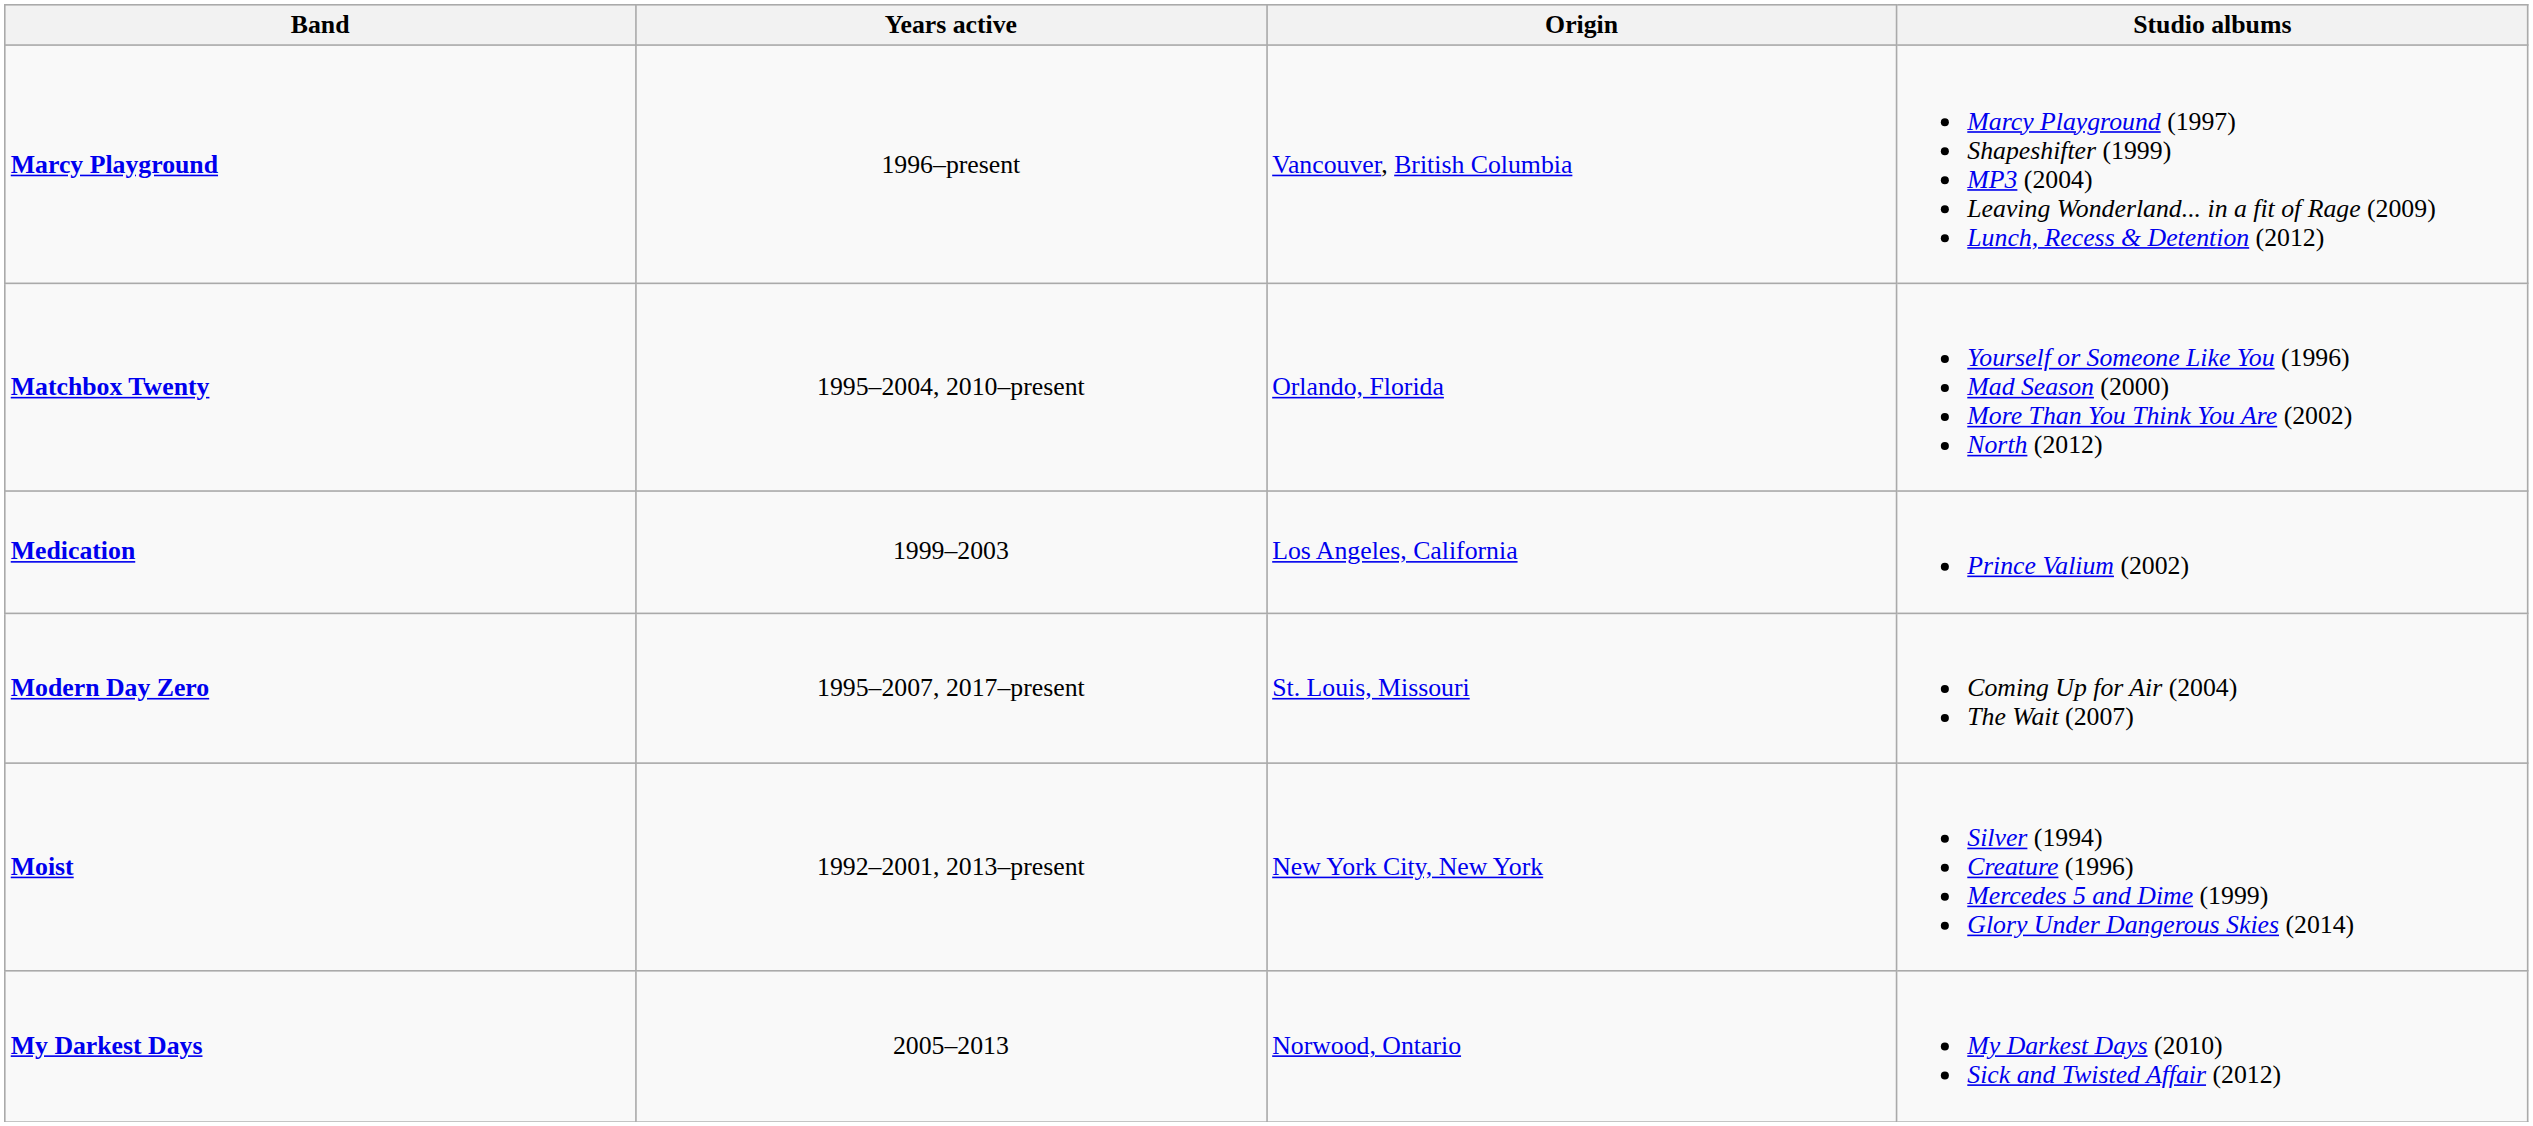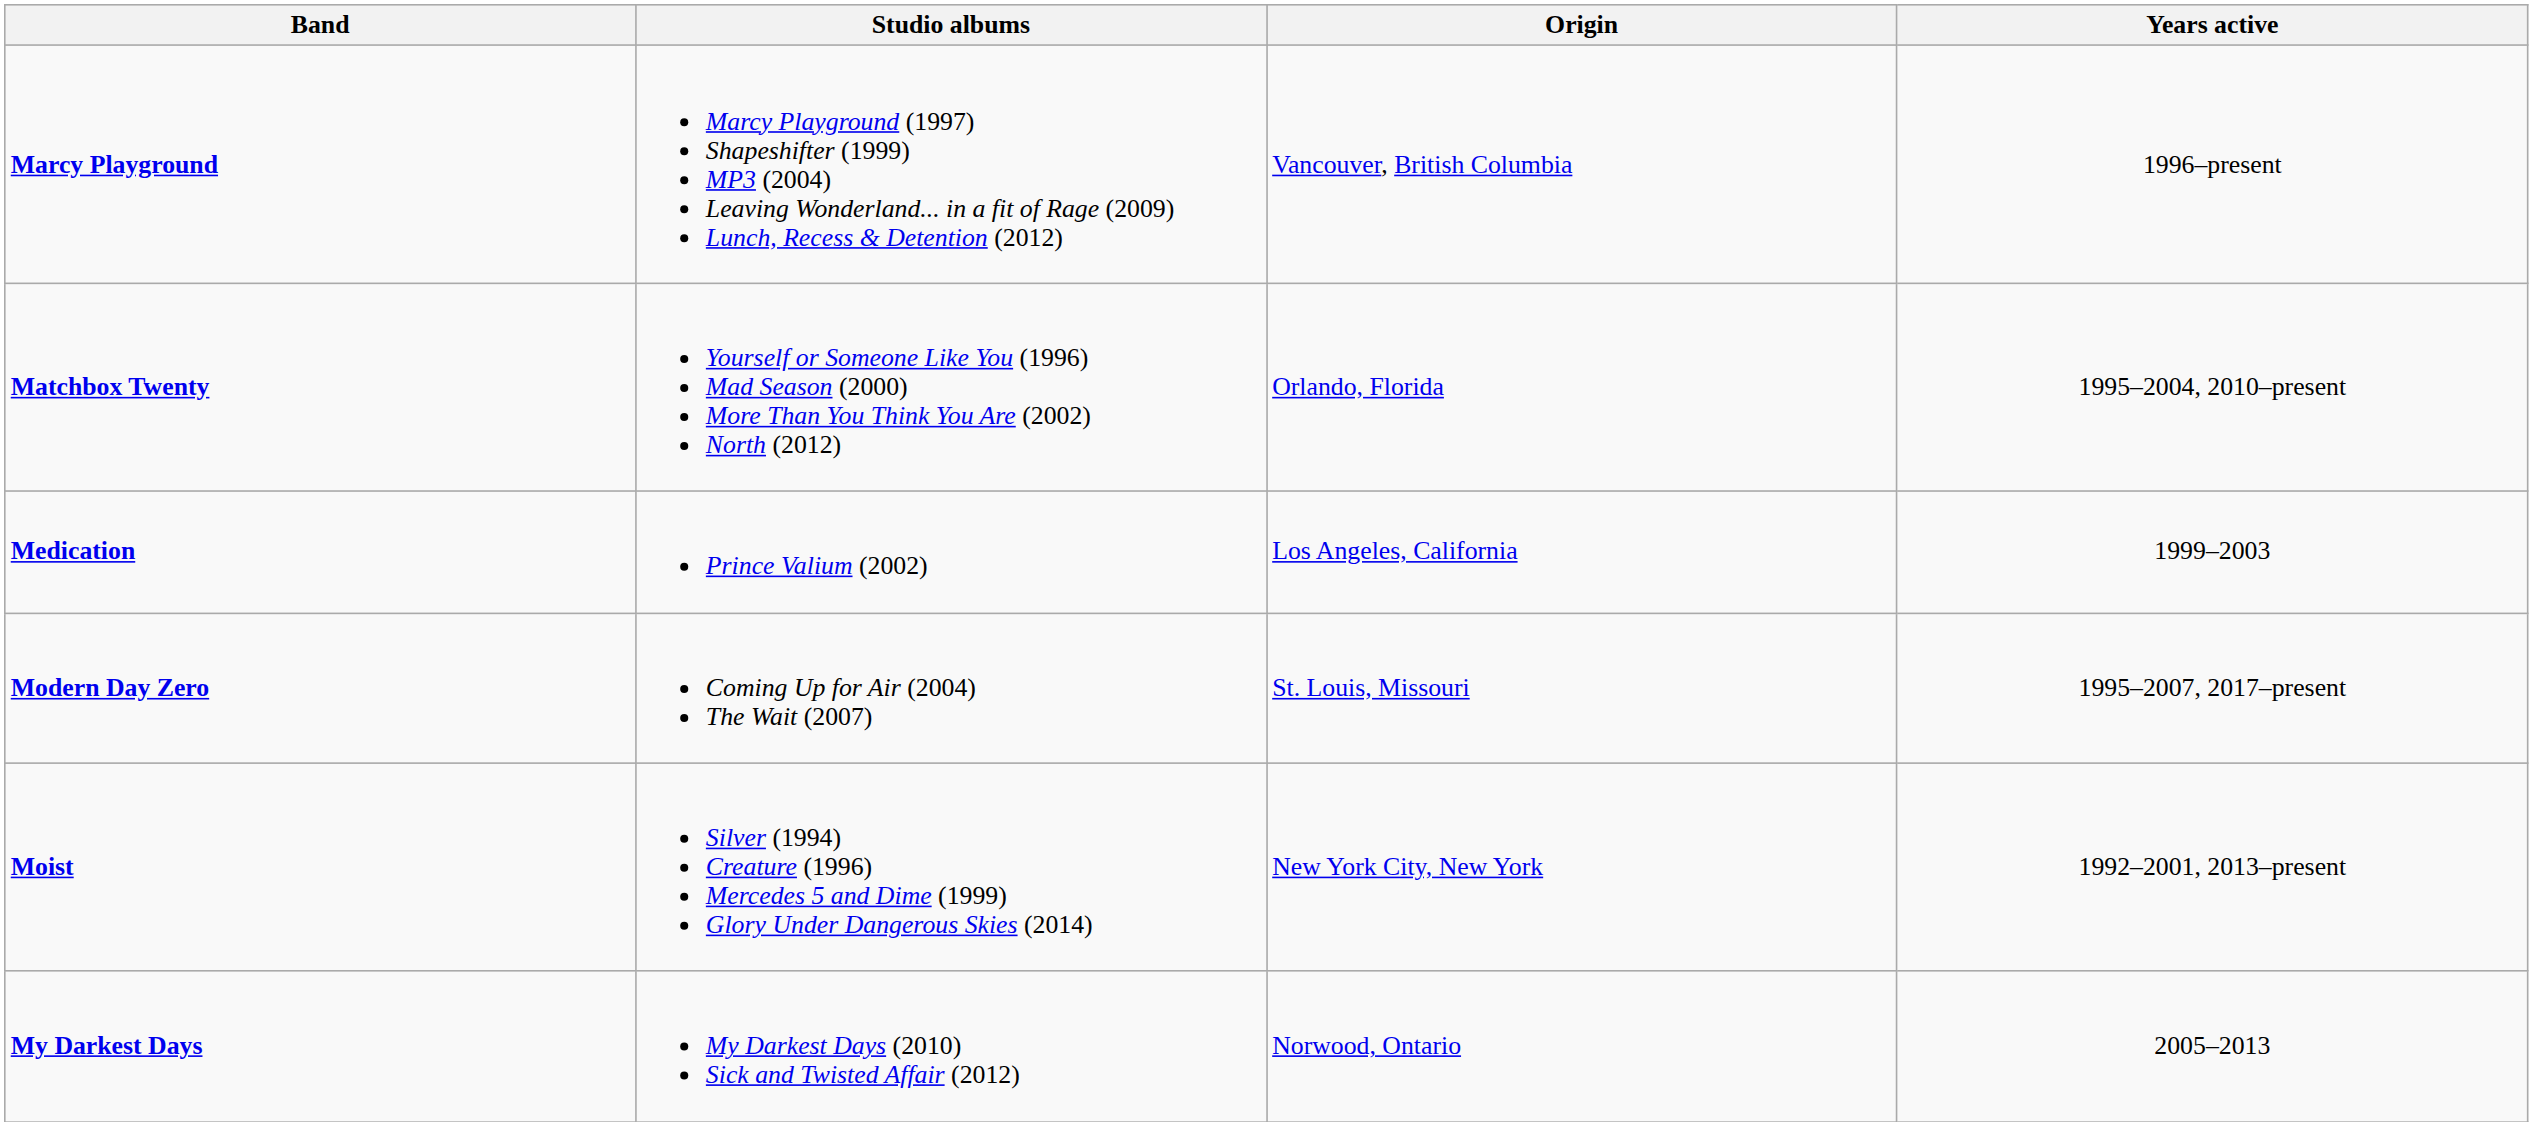 <table class="wikitable sortable">
 <tr>
 <th style="width:15%;">Band</th>
+<th style="width:15%;">Studio albums</th>
+<th style="width:15%;">Origin</th>
 <th style="width:15%;">Years active</th>
-<th style="width:15%;">Origin</th>
-<th style="width:15%;">Studio albums</th>
 </tr>
 <tr>
 <td><strong><a href='#'>Marcy Playground</a></strong></td>
+<td><br><ul><li><em><a href='#'>Marcy Playground</a></em> (1997)</li><li><em>Shapeshifter</em> (1999)</li><li><em><a href='#'>MP3</a></em> (2004)</li><li><em>Leaving Wonderland... in a fit of Rage</em> (2009)</li><li><em><a href='#'>Lunch, Recess & Detention</a></em> (2012)</li></ul></td>
+<td><a href='#'>Vancouver</a>, <a href='#'>British Columbia</a></td>
 <td style="text-align:center;">1996–present</td>
-<td><a href='#'>Vancouver</a>, <a href='#'>British Columbia</a></td>
-<td><br><ul><li><em><a href='#'>Marcy Playground</a></em> (1997)</li><li><em>Shapeshifter</em> (1999)</li><li><em><a href='#'>MP3</a></em> (2004)</li><li><em>Leaving Wonderland... in a fit of Rage</em> (2009)</li><li><em><a href='#'>Lunch, Recess & Detention</a></em> (2012)</li></ul></td>
 </tr>
 <tr>
 <td><strong><a href='#'>Matchbox Twenty</a></strong></td>
+<td><br><ul><li><em><a href='#'>Yourself or Someone Like You</a></em> (1996)</li><li><em><a href='#'>Mad Season</a></em> (2000)</li><li><em><a href='#'>More Than You Think You Are</a></em> (2002)</li><li><em><a href='#'>North</a></em> (2012)</li></ul></td>
+<td><a href='#'>Orlando, Florida</a></td>
 <td style="text-align:center;">1995–2004, 2010–present</td>
-<td><a href='#'>Orlando, Florida</a></td>
-<td><br><ul><li><em><a href='#'>Yourself or Someone Like You</a></em> (1996)</li><li><em><a href='#'>Mad Season</a></em> (2000)</li><li><em><a href='#'>More Than You Think You Are</a></em> (2002)</li><li><em><a href='#'>North</a></em> (2012)</li></ul></td>
 </tr>
 <tr>
 <td><strong><a href='#'>Medication</a></strong></td>
+<td><br><ul><li><em><a href='#'>Prince Valium</a></em> (2002)</li></ul></td>
+<td><a href='#'>Los Angeles, California</a></td>
 <td style="text-align:center;">1999–2003</td>
-<td><a href='#'>Los Angeles, California</a></td>
-<td><br><ul><li><em><a href='#'>Prince Valium</a></em> (2002)</li></ul></td>
 </tr>
 <tr>
 <td><strong><a href='#'>Modern Day Zero</a></strong></td>
+<td><br><ul><li><em>Coming Up for Air</em> (2004)</li><li><em>The Wait</em> (2007)</li></ul></td>
+<td><a href='#'>St. Louis, Missouri</a></td>
 <td style="text-align:center;">1995–2007, 2017–present</td>
-<td><a href='#'>St. Louis, Missouri</a></td>
-<td><br><ul><li><em>Coming Up for Air</em> (2004)</li><li><em>The Wait</em> (2007)</li></ul></td>
 </tr>
 <tr>
 <td><strong><a href='#'>Moist</a></strong></td>
+<td><br><ul><li><em><a href='#'>Silver</a></em> (1994)</li><li><em><a href='#'>Creature</a></em> (1996)</li><li><em><a href='#'>Mercedes 5 and Dime</a></em> (1999)</li><li><em><a href='#'>Glory Under Dangerous Skies</a></em> (2014)</li></ul></td>
+<td><a href='#'>New York City, New York</a></td>
 <td style="text-align:center;">1992–2001, 2013–present</td>
-<td><a href='#'>New York City, New York</a></td>
-<td><br><ul><li><em><a href='#'>Silver</a></em> (1994)</li><li><em><a href='#'>Creature</a></em> (1996)</li><li><em><a href='#'>Mercedes 5 and Dime</a></em> (1999)</li><li><em><a href='#'>Glory Under Dangerous Skies</a></em> (2014)</li></ul></td>
 </tr>
 <tr>
 <td><strong><a href='#'>My Darkest Days</a></strong></td>
+<td><br><ul><li><em><a href='#'>My Darkest Days</a></em> (2010)</li><li><em><a href='#'>Sick and Twisted Affair</a></em> (2012)</li></ul></td>
+<td><a href='#'>Norwood, Ontario</a></td>
 <td style="text-align:center;">2005–2013</td>
-<td><a href='#'>Norwood, Ontario</a></td>
-<td><br><ul><li><em><a href='#'>My Darkest Days</a></em> (2010)</li><li><em><a href='#'>Sick and Twisted Affair</a></em> (2012)</li></ul></td>
 </tr>
 </table>
